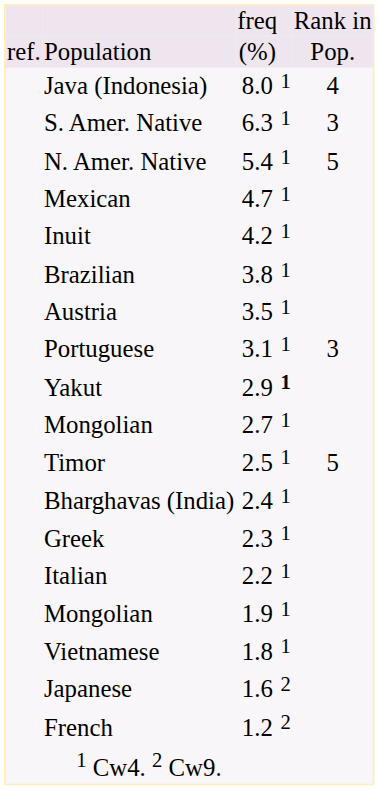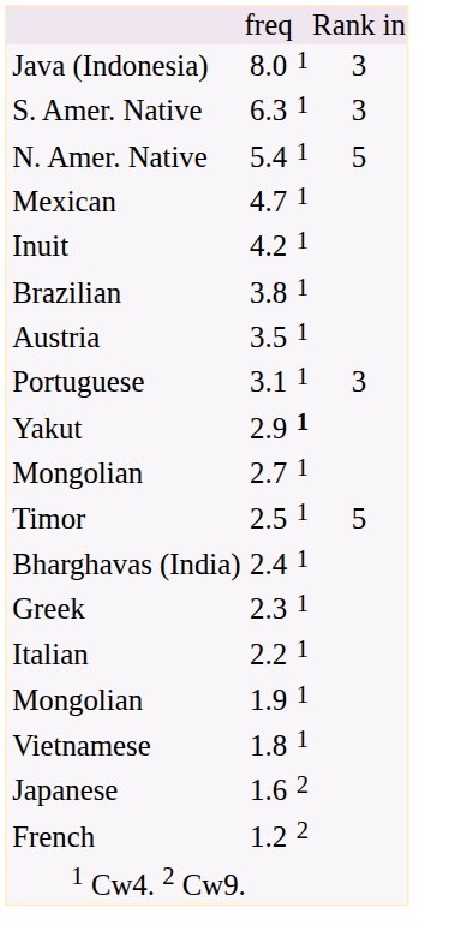 <table border="0" cellspacing="0" cellpadding="1" align="left" style="text-align:center; margin-right: 2em;  border:1px #ffeebb solid; background:#f8f6f8; ">
 <tr style="background:#efe5ef">
 <td></td>
 <td></td>
 <td>freq</td>
 <td></td>
 <td>Rank in</td>
 </tr>
-<tr style="background:#eee5ef">
-<td>ref.</td>
-<td align="left">Population</td>
-<td>(%)</td>
-<td></td>
-<td>Pop.</td>
-</tr>
 <tr>
 <td></td>
 <td align="left">Java (Indonesia)</td>
 <td>8.0</td>
 <td><sup>1</sup></td>
-<td>4</td>
+<td>3</td>
 </tr>
 <tr>
 <td></td>
 <td align="left">S. Amer. Native</td>
 <td>6.3</td>
 <td><sup>1</sup></td>
 <td>3</td>
 </tr>
 <tr>
 <td></td>
 <td align="left">N. Amer. Native</td>
 <td>5.4</td>
 <td><sup>1</sup></td>
 <td>5</td>
 </tr>
 <tr>
 <td></td>
 <td align="left">Mexican</td>
 <td>4.7</td>
 <td><sup>1</sup></td>
 <td></td>
 </tr>
 <tr>
 <td></td>
 <td align="left">Inuit</td>
 <td>4.2</td>
 <td><sup>1</sup></td>
 <td></td>
 </tr>
 <tr>
 <td></td>
 <td align="left">Brazilian</td>
 <td>3.8</td>
 <td><sup>1</sup></td>
 <td></td>
 </tr>
 <tr>
 <td></td>
 <td align="left">Austria</td>
 <td>3.5</td>
 <td><sup>1</sup></td>
 <td></td>
 </tr>
 <tr>
 <td></td>
 <td align="left">Portuguese</td>
 <td>3.1</td>
 <td><sup>1</sup></td>
 <td>3</td>
 </tr>
 <tr>
 <td></td>
 <td align="left">Yakut</td>
 <td>2.9</td>
 <td><strong><sup>1</sup></strong></td>
 <td></td>
 </tr>
 <tr>
 <td></td>
 <td align="left">Mongolian</td>
 <td>2.7</td>
 <td><sup>1</sup></td>
 <td></td>
 </tr>
 <tr>
 <td></td>
 <td align="left">Timor</td>
 <td>2.5</td>
 <td><sup>1</sup></td>
 <td>5</td>
 </tr>
 <tr>
 <td></td>
 <td align="left">Bharghavas (India)</td>
 <td>2.4</td>
 <td><sup>1</sup></td>
 <td></td>
 </tr>
 <tr>
 <td></td>
 <td align="left">Greek</td>
 <td>2.3</td>
 <td><sup>1</sup></td>
 <td></td>
 </tr>
 <tr>
 <td></td>
 <td align="left">Italian</td>
 <td>2.2</td>
 <td><sup>1</sup></td>
 <td></td>
 </tr>
 <tr>
 <td></td>
 <td align="left">Mongolian</td>
 <td>1.9</td>
 <td><sup>1</sup></td>
 <td></td>
 </tr>
 <tr>
 <td></td>
 <td align="left">Vietnamese</td>
 <td>1.8</td>
 <td><sup>1</sup></td>
 <td></td>
 </tr>
 <tr>
 <td></td>
 <td align="left">Japanese</td>
 <td>1.6</td>
 <td><sup>2</sup></td>
 <td></td>
 </tr>
 <tr>
 <td></td>
 <td align="left">French</td>
 <td>1.2</td>
 <td><sup>2</sup></td>
 <td></td>
 </tr>
 <tr>
 <td colspan = "4"><sup>1</sup> Cw4. <sup>2</sup> Cw9.</td>
 </tr>
 </table>
